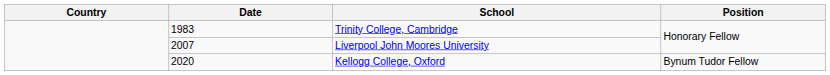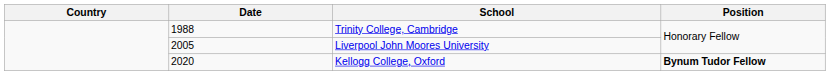 <table class="wikitable" width="100%" style="margin:0.5em 1em 0.5em 0; border:1px #005566 solid; border-collapse:collapse;">
 <tr>
 <th bgcolor="#F5F5F5" width="20%"><span>Country</span></th>
 <th bgcolor="#F5F5F5" width="20%"><span>Date</span></th>
 <th bgcolor="#F5F5F5" width="40%"><span>School</span></th>
 <th bgcolor="#F5F5F5" width="20%"><span>Position</span></th>
 </tr>
 <tr>
 <td rowspan="3"></td>
-<td>1983</td>
+<td>1988</td>
 <td><a href='#'>Trinity College, Cambridge</a></td>
 <td rowspan="2">Honorary Fellow</td>
 </tr>
 <tr>
-<td>2007</td>
+<td>2005</td>
 <td><a href='#'>Liverpool John Moores University</a></td>
 </tr>
 <tr>
 <td>2020</td>
 <td><a href='#'>Kellogg College, Oxford</a></td>
-<td>Bynum Tudor Fellow</td>
+<td><strong>Bynum Tudor Fellow</strong></td>
 </tr>
 </table>
